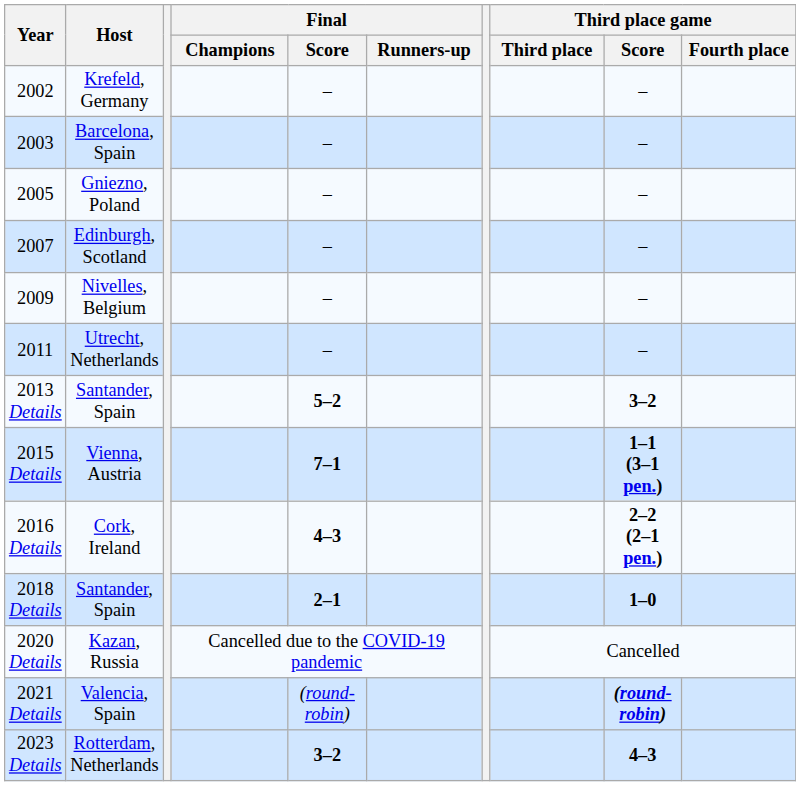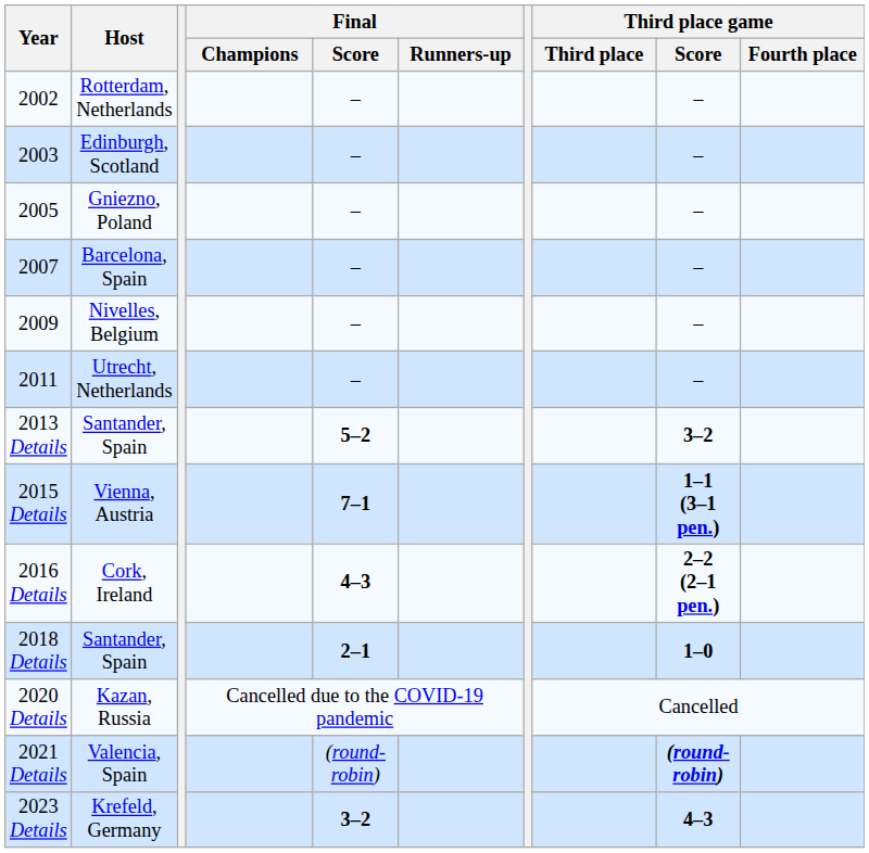 <table class="wikitable" style="font-size:90%; width: 100%; text-align: center;">
 <tr>
 <th rowspan=2 width=5%>Year</th>
 <th rowspan=2 width=10%>Host</th>
 <th width=1% rowspan=15></th>
 <th colspan=3>Final</th>
 <th width=1% rowspan=15></th>
 <th colspan=3>Third place game</th>
 </tr>
 <tr>
 <th width=15%>Champions</th>
 <th width=10%>Score</th>
 <th width=15%>Runners-up</th>
 <th width=15%>Third place</th>
 <th width=10%>Score</th>
 <th width=15%>Fourth place</th>
 </tr>
 <tr style="background:#F5FAFF;">
 <td>2002</td>
-<td><a href='#'>Krefeld</a>, Germany</td>
+<td><a href='#'>Rotterdam</a>, Netherlands</td>
 <td><strong></strong></td>
 <td>–</td>
 <td></td>
 <td></td>
 <td>–</td>
 <td></td>
 </tr>
 <tr style="background:#D0E6FF;">
 <td>2003</td>
-<td><a href='#'>Barcelona</a>, Spain</td>
+<td><a href='#'>Edinburgh</a>, Scotland</td>
 <td><strong></strong></td>
 <td>–</td>
 <td></td>
 <td></td>
 <td>–</td>
 <td></td>
 </tr>
 <tr style="background:#F5FAFF;">
 <td>2005</td>
 <td><a href='#'>Gniezno</a>, Poland</td>
 <td><strong></strong></td>
 <td>–</td>
 <td></td>
 <td></td>
 <td>–</td>
 <td></td>
 </tr>
 <tr style="background:#D0E6FF;">
 <td>2007</td>
-<td><a href='#'>Edinburgh</a>, Scotland</td>
+<td><a href='#'>Barcelona</a>, Spain</td>
 <td><strong></strong></td>
 <td>–</td>
 <td></td>
 <td></td>
 <td>–</td>
 <td></td>
 </tr>
 <tr style="background:#F5FAFF;">
 <td>2009</td>
 <td><a href='#'>Nivelles</a>, Belgium</td>
 <td><strong></strong></td>
 <td>–</td>
 <td></td>
 <td></td>
 <td>–</td>
 <td></td>
 </tr>
 <tr style="background:#D0E6FF;">
 <td>2011</td>
 <td><a href='#'>Utrecht</a>, Netherlands</td>
 <td><strong></strong></td>
 <td>–</td>
 <td></td>
 <td></td>
 <td>–</td>
 <td></td>
 </tr>
 <tr style="background:#F5FAFF;">
 <td>2013<br><em><a href='#'>Details</a></em></td>
 <td><a href='#'>Santander</a>, Spain</td>
 <td><strong></strong></td>
 <td><strong>5–2</strong></td>
 <td></td>
 <td></td>
 <td><strong>3–2</strong></td>
 <td></td>
 </tr>
 <tr style="background:#D0E6FF;">
 <td>2015<br><em><a href='#'>Details</a></em></td>
 <td><a href='#'>Vienna</a>, Austria</td>
 <td><strong></strong></td>
 <td><strong>7–1</strong></td>
 <td></td>
 <td></td>
 <td><strong>1–1</strong><br><strong>(3–1 <a href='#'>pen.</a>)</strong></td>
 <td></td>
 </tr>
 <tr style="background:#F5FAFF;">
 <td>2016<br><em><a href='#'>Details</a></em></td>
 <td><a href='#'>Cork</a>, Ireland</td>
 <td><strong></strong></td>
 <td><strong>4–3</strong></td>
 <td></td>
 <td></td>
 <td><strong>2–2</strong><br><strong>(2–1 <a href='#'>pen.</a>)</strong></td>
 <td></td>
 </tr>
 <tr style="background:#D0E6FF;">
 <td>2018<br><em><a href='#'>Details</a></em></td>
 <td><a href='#'>Santander</a>, Spain</td>
 <td><strong></strong></td>
 <td><strong>2–1</strong></td>
 <td></td>
 <td></td>
 <td><strong>1–0</strong></td>
 <td></td>
 </tr>
 <tr style="background:#F5FAFF;">
 <td>2020<br><em><a href='#'>Details</a></em></td>
 <td><a href='#'>Kazan</a>, Russia</td>
 <td colspan=3>Cancelled due to the <a href='#'>COVID-19 pandemic</a></td>
 <td colspan=3>Cancelled</td>
 </tr>
 <tr style="background:#D0E6FF;">
 <td>2021<br><em><a href='#'>Details</a></em></td>
 <td><a href='#'>Valencia</a>, Spain</td>
 <td><strong></strong></td>
 <td><em>(<a href='#'>round-robin</a>)</em></td>
 <td></td>
 <td></td>
 <td><strong><em>(<a href='#'>round-robin</a>)</em></strong></td>
 <td></td>
 </tr>
 <tr style="background:#D0E6FF;">
 <td>2023<br><em><a href='#'>Details</a></em></td>
-<td><a href='#'>Rotterdam</a>, Netherlands</td>
+<td><a href='#'>Krefeld</a>, Germany</td>
 <td><strong></strong></td>
 <td><strong>3–2</strong></td>
 <td></td>
 <td></td>
 <td><strong>4–3</strong></td>
 <td></td>
 </tr>
 </table>
